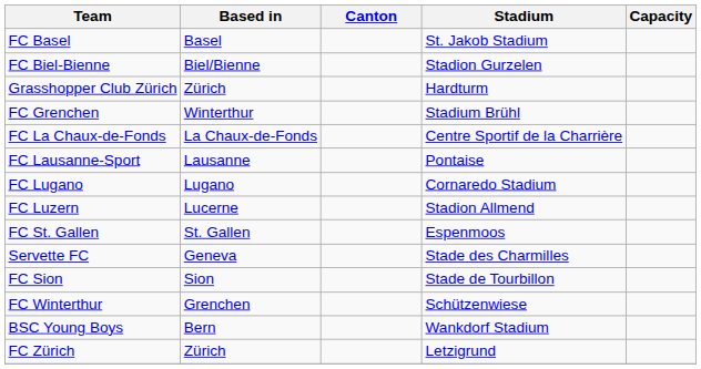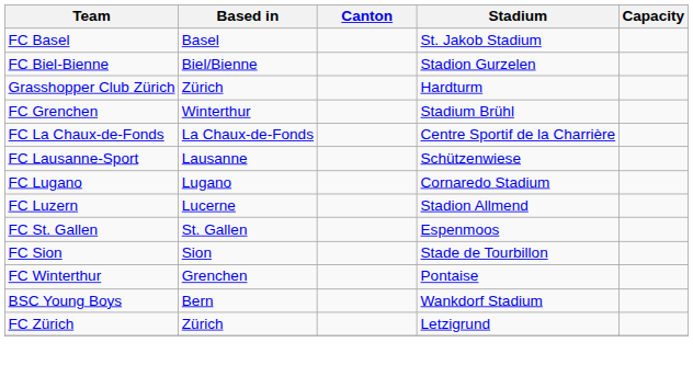 <table class="wikitable sortable" style="text-align: left;">
 <tr>
 <th>Team</th>
 <th>Based in</th>
 <th width="100"><a href='#'>Canton</a></th>
 <th>Stadium</th>
 <th>Capacity</th>
 </tr>
 <tr>
 <td><a href='#'>FC Basel</a></td>
 <td><a href='#'>Basel</a></td>
 <td></td>
 <td><a href='#'>St. Jakob Stadium</a></td>
 <td></td>
 </tr>
 <tr>
 <td><a href='#'>FC Biel-Bienne</a></td>
 <td><a href='#'>Biel/Bienne</a></td>
 <td></td>
 <td><a href='#'>Stadion Gurzelen</a></td>
 <td></td>
 </tr>
 <tr>
 <td><a href='#'>Grasshopper Club Zürich</a></td>
 <td><a href='#'>Zürich</a></td>
 <td></td>
 <td><a href='#'>Hardturm</a></td>
 <td></td>
 </tr>
 <tr>
 <td><a href='#'>FC Grenchen</a></td>
 <td><a href='#'>Winterthur</a></td>
 <td></td>
 <td><a href='#'>Stadium Brühl</a></td>
 <td></td>
 </tr>
 <tr>
 <td><a href='#'>FC La Chaux-de-Fonds</a></td>
 <td><a href='#'>La Chaux-de-Fonds</a></td>
 <td></td>
 <td><a href='#'>Centre Sportif de la Charrière</a></td>
 <td></td>
 </tr>
 <tr>
 <td><a href='#'>FC Lausanne-Sport</a></td>
 <td><a href='#'>Lausanne</a></td>
 <td></td>
-<td><a href='#'>Pontaise</a></td>
+<td><a href='#'>Schützenwiese</a></td>
 <td></td>
 </tr>
 <tr>
 <td><a href='#'>FC Lugano</a></td>
 <td><a href='#'>Lugano</a></td>
 <td></td>
 <td><a href='#'>Cornaredo Stadium</a></td>
 <td></td>
 </tr>
 <tr>
 <td><a href='#'>FC Luzern</a></td>
 <td><a href='#'>Lucerne</a></td>
 <td></td>
 <td><a href='#'>Stadion Allmend</a></td>
 <td></td>
 </tr>
 <tr>
 <td><a href='#'>FC St. Gallen</a></td>
 <td><a href='#'>St. Gallen</a></td>
 <td></td>
 <td><a href='#'>Espenmoos</a></td>
 <td></td>
 </tr>
 <tr>
-<td><a href='#'>Servette FC</a></td>
-<td><a href='#'>Geneva</a></td>
-<td></td>
-<td><a href='#'>Stade des Charmilles</a></td>
-<td></td>
-</tr>
-<tr>
 <td><a href='#'>FC Sion</a></td>
 <td><a href='#'>Sion</a></td>
 <td></td>
 <td><a href='#'>Stade de Tourbillon</a></td>
 <td></td>
 </tr>
 <tr>
 <td><a href='#'>FC Winterthur</a></td>
 <td><a href='#'>Grenchen</a></td>
 <td></td>
-<td><a href='#'>Schützenwiese</a></td>
+<td><a href='#'>Pontaise</a></td>
 <td></td>
 </tr>
 <tr>
 <td><a href='#'>BSC Young Boys</a></td>
 <td><a href='#'>Bern</a></td>
 <td></td>
 <td><a href='#'>Wankdorf Stadium</a></td>
 <td></td>
 </tr>
 <tr>
 <td><a href='#'>FC Zürich</a></td>
 <td><a href='#'>Zürich</a></td>
 <td></td>
 <td><a href='#'>Letzigrund</a></td>
 <td></td>
 </tr>
 <tr>
 </tr>
 </table>
